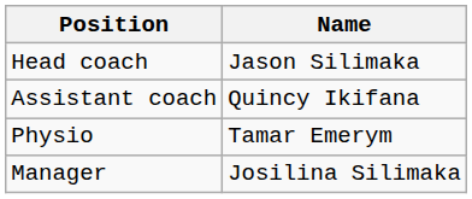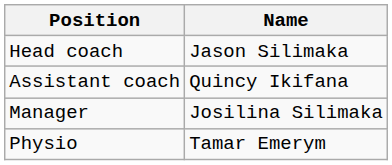 <table class="wikitable">
 <tr>
 <th>Position</th>
 <th>Name</th>
 </tr>
 <tr>
 <td>Head coach</td>
 <td> Jason Silimaka</td>
 </tr>
 <tr>
 <td>Assistant coach</td>
 <td> Quincy Ikifana</td>
 </tr>
 <tr>
+<td>Manager</td>
+<td> Josilina Silimaka</td>
+</tr>
+<tr>
 <td>Physio</td>
 <td> Tamar Emerym</td>
 </tr>
-<tr>
-<td>Manager</td>
-<td> Josilina Silimaka</td>
-</tr>
 </table>
